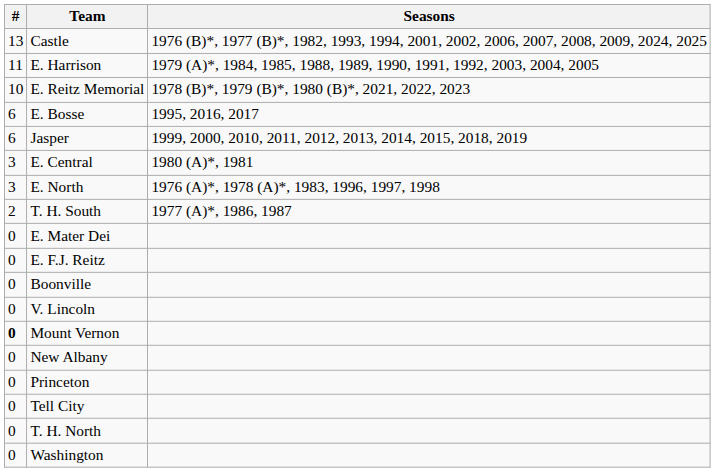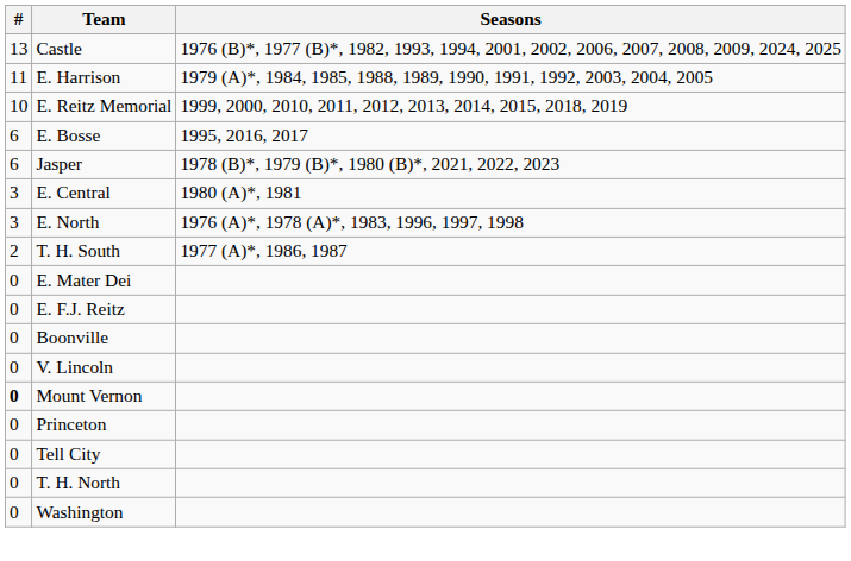 <table class="wikitable" style=>
 <tr>
 <th>#</th>
 <th>Team</th>
 <th>Seasons</th>
 </tr>
 <tr>
 <td>13</td>
 <td>Castle</td>
 <td>1976 (B)*, 1977 (B)*, 1982, 1993, 1994, 2001, 2002, 2006, 2007, 2008, 2009, 2024, 2025</td>
 </tr>
 <tr>
 <td>11</td>
 <td>E. Harrison</td>
 <td>1979 (A)*, 1984, 1985, 1988, 1989, 1990, 1991, 1992, 2003, 2004, 2005</td>
 </tr>
 <tr>
 <td>10</td>
 <td>E. Reitz Memorial</td>
-<td>1978 (B)*, 1979 (B)*, 1980 (B)*, 2021, 2022, 2023</td>
+<td>1999, 2000, 2010, 2011, 2012, 2013, 2014, 2015, 2018, 2019</td>
 </tr>
 <tr>
 <td>6</td>
 <td>E. Bosse</td>
 <td>1995, 2016, 2017</td>
 </tr>
 <tr>
 <td>6</td>
 <td>Jasper</td>
-<td>1999, 2000, 2010, 2011, 2012, 2013, 2014, 2015, 2018, 2019</td>
+<td>1978 (B)*, 1979 (B)*, 1980 (B)*, 2021, 2022, 2023</td>
 </tr>
 <tr>
 <td>3</td>
 <td>E. Central</td>
 <td>1980 (A)*, 1981</td>
 </tr>
 <tr>
 <td>3</td>
 <td>E. North</td>
 <td>1976 (A)*, 1978 (A)*, 1983, 1996, 1997, 1998</td>
 </tr>
 <tr>
 <td>2</td>
 <td>T. H. South</td>
 <td>1977 (A)*, 1986, 1987</td>
 </tr>
 <tr>
 <td>0</td>
 <td>E. Mater Dei</td>
 <td></td>
 </tr>
 <tr>
 <td>0</td>
 <td>E. F.J. Reitz</td>
 <td></td>
 </tr>
 <tr>
 <td>0</td>
 <td>Boonville</td>
 <td></td>
 </tr>
 <tr>
 <td>0</td>
 <td>V. Lincoln</td>
 <td></td>
 </tr>
 <tr>
 <td><strong>0</strong></td>
 <td>Mount Vernon</td>
 <td></td>
 </tr>
 <tr>
 <td>0</td>
-<td>New Albany</td>
-<td></td>
-</tr>
-<tr>
-<td>0</td>
 <td>Princeton</td>
 <td></td>
 </tr>
 <tr>
 <td>0</td>
 <td>Tell City</td>
 <td></td>
 </tr>
 <tr>
 <td>0</td>
 <td>T. H. North</td>
 <td></td>
 </tr>
 <tr>
 <td>0</td>
 <td>Washington</td>
 <td></td>
 </tr>
 </table>
